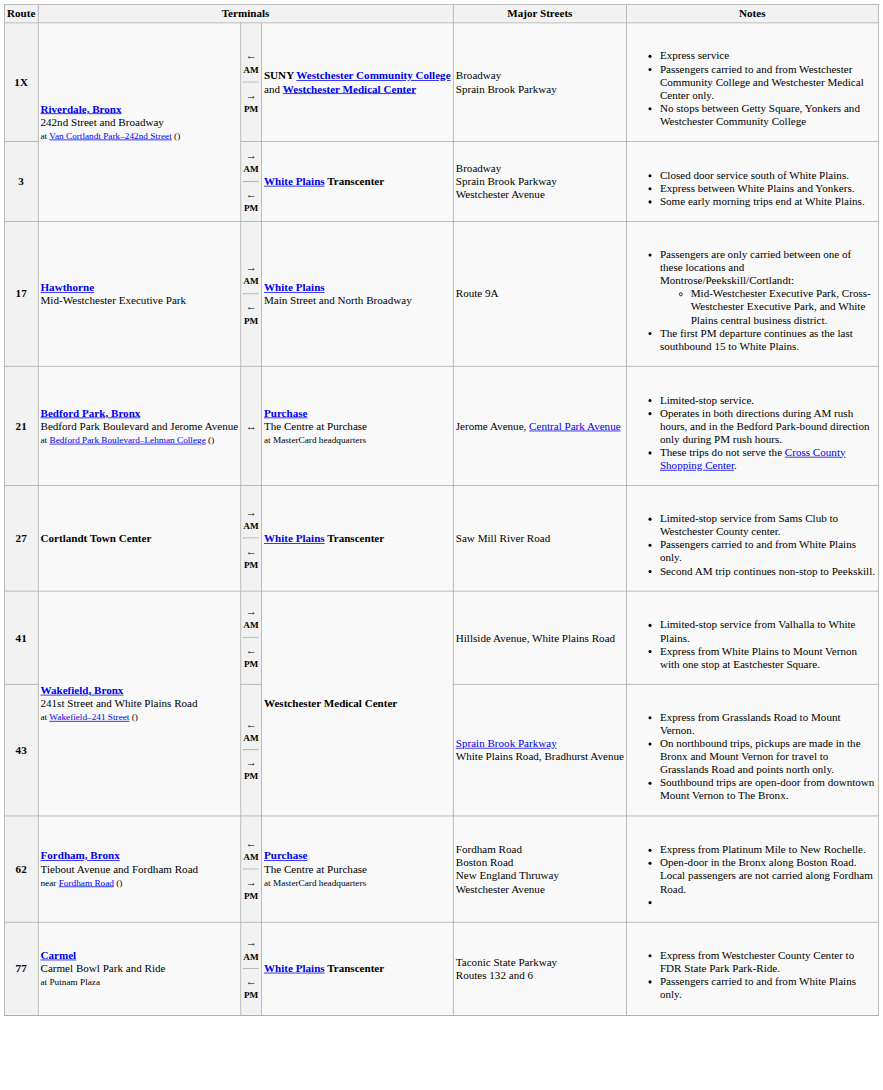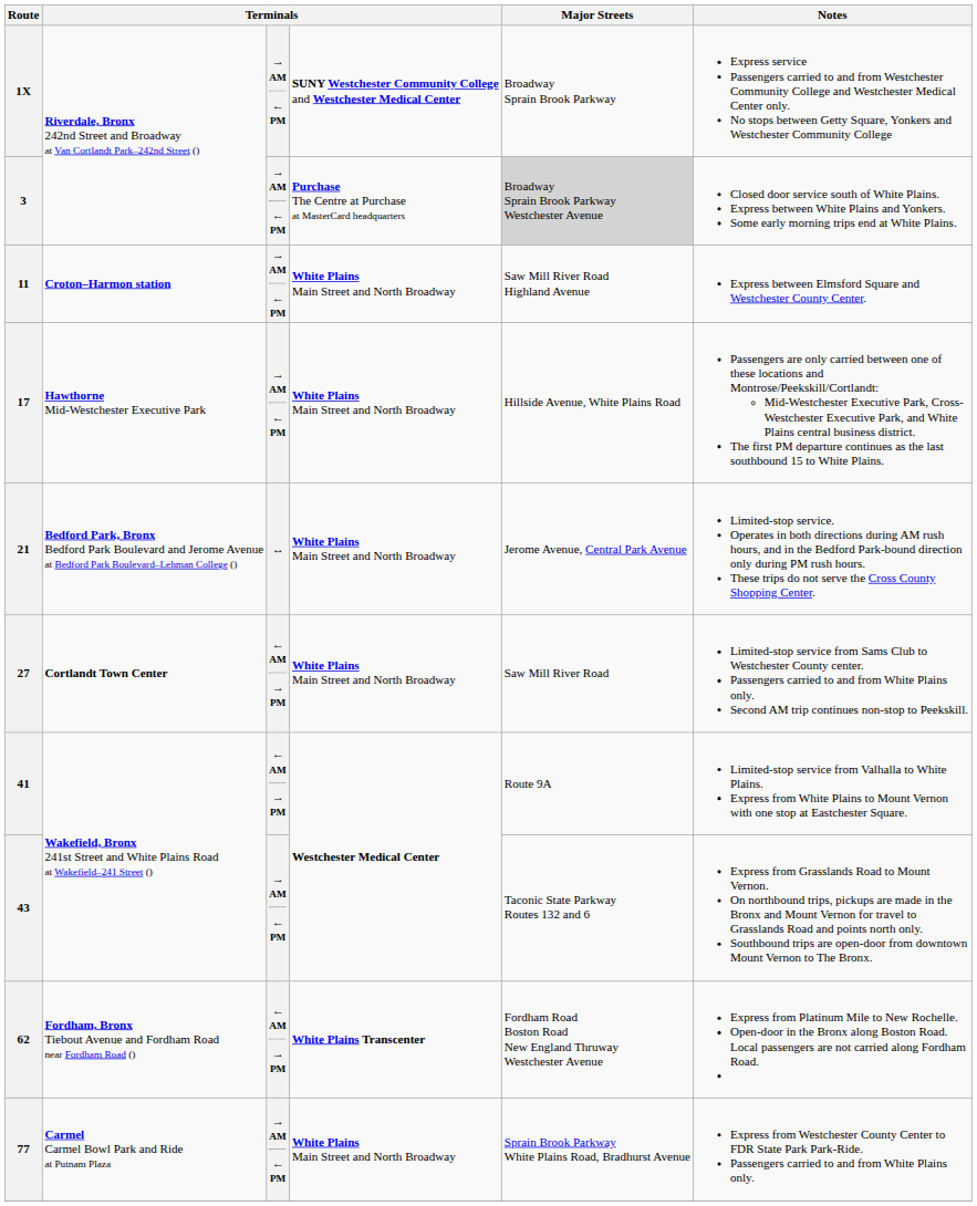 <table class=wikitable style="font-size: 90%;" |>
 <tr>
 <th>Route</th>
 <th colspan=3>Terminals</th>
 <th>Major Streets</th>
 <th width=320px>Notes</th>
 </tr>
 <tr>
 <th>1X</th>
 <td rowspan=2><strong><a href='#'>Riverdale, Bronx</a></strong><br>242nd Street and Broadway<br><small>at <a href='#'>Van Cortlandt Park–242nd Street</a> ()</small></td>
-<th><div><span>←</span><br><small>AM</small><hr><span>→</span><br><small>PM</small></div></th>
+<th><div><span>→</span><br><small>AM</small><hr><span>←</span><br><small>PM</small></div></th>
 <td><strong>SUNY <a href='#'>Westchester Community College</a></strong><br>and <strong><a href='#'>Westchester Medical Center</a></strong></td>
 <td>Broadway<br>Sprain Brook Parkway</td>
 <td><br><ul><li>Express service</li><li>Passengers carried to and from Westchester Community College and Westchester Medical Center only.</li><li>No stops between Getty Square, Yonkers and Westchester Community College</li></ul></td>
 </tr>
 <tr>
 <th>3</th>
 <th><div><span>→</span><br><small>AM</small><hr><span>←</span><br><small>PM</small></div></th>
-<td><strong><a href='#'>White Plains</a> Transcenter</strong></td>
-<td>Broadway<br>Sprain Brook Parkway<br>Westchester Avenue</td>
+<td><strong><a href='#'>Purchase</a></strong><br>The Centre at Purchase<br><small>at MasterCard headquarters</small></td>
+<td style="background: lightgrey;">Broadway<br>Sprain Brook Parkway<br>Westchester Avenue</td>
 <td><br><ul><li>Closed door service south of White Plains.</li><li>Express between White Plains and Yonkers.</li><li>Some early morning trips end at White Plains.</li></ul></td>
+</tr>
+<tr>
+<th>11</th>
+<td><strong><a href='#'>Croton–Harmon station</a></strong></td>
+<th><div><span>→</span><br><small>AM</small><hr><span>←</span><br><small>PM</small></div></th>
+<td><strong><a href='#'>White Plains</a></strong><br>Main Street and North Broadway</td>
+<td>Saw Mill River Road<br>Highland Avenue</td>
+<td><br><ul><li>Express between Elmsford Square and <a href='#'>Westchester County Center</a>.</li></ul></td>
 </tr>
 <tr>
 <th>17</th>
 <td><strong><a href='#'>Hawthorne</a></strong><br>Mid-Westchester Executive Park</td>
 <th><div><span>→</span><br><small>AM</small><hr><span>←</span><br><small>PM</small></div></th>
 <td><strong><a href='#'>White Plains</a></strong><br>Main Street and North Broadway</td>
-<td>Route 9A</td>
+<td>Hillside Avenue, White Plains Road</td>
 <td><br><ul><li>Passengers are only carried between one of these locations and Montrose/Peekskill/Cortlandt:<ul><li>Mid-Westchester Executive Park, Cross-Westchester Executive Park, and White Plains central business district.</li></ul></li><li>The first PM departure continues as the last southbound 15 to White Plains.</li></ul></td>
 </tr>
 <tr>
 <th>21</th>
 <td><strong><a href='#'>Bedford Park, Bronx</a></strong><br>Bedford Park Boulevard and Jerome Avenue<br><small>at <a href='#'>Bedford Park Boulevard–Lehman College</a> ()</small></td>
 <th><span>↔</span></th>
-<td><strong><a href='#'>Purchase</a></strong><br>The Centre at Purchase<br><small>at MasterCard headquarters</small></td>
+<td><strong><a href='#'>White Plains</a></strong><br>Main Street and North Broadway</td>
 <td>Jerome Avenue, <a href='#'>Central Park Avenue</a></td>
 <td><br><ul><li>Limited-stop service.</li><li>Operates in both directions during AM rush hours, and in the Bedford Park-bound direction only during PM rush hours.</li><li>These trips do not serve the <a href='#'>Cross County Shopping Center</a>.</li></ul></td>
 </tr>
 <tr>
 <th>27</th>
 <td><strong>Cortlandt Town Center</strong></td>
-<th><div><span>→</span><br><small>AM</small><hr><span>←</span><br><small>PM</small></div></th>
-<td><strong><a href='#'>White Plains</a> Transcenter</strong></td>
+<th><div><span>←</span><br><small>AM</small><hr><span>→</span><br><small>PM</small></div></th>
+<td><strong><a href='#'>White Plains</a></strong><br>Main Street and North Broadway</td>
 <td>Saw Mill River Road</td>
 <td><br><ul><li>Limited-stop service from Sams Club to Westchester County center.</li><li>Passengers carried to and from White Plains only.</li><li>Second AM trip continues non-stop to Peekskill.</li></ul></td>
 </tr>
 <tr>
 <th>41</th>
 <td rowspan=2><strong><a href='#'>Wakefield, Bronx</a></strong><br>241st Street and White Plains Road<br><small>at <a href='#'>Wakefield–241 Street</a> ()</small></td>
-<th><div><span>→</span><br><small>AM</small><hr><span>←</span><br><small>PM</small></div></th>
+<th><div><span>←</span><br><small>AM</small><hr><span>→</span><br><small>PM</small></div></th>
 <td rowspan=2><strong>Westchester Medical Center</strong></td>
-<td>Hillside Avenue, White Plains Road</td>
+<td>Route 9A</td>
 <td><br><ul><li>Limited-stop service from Valhalla to White Plains.</li><li>Express from White Plains to Mount Vernon with one stop at Eastchester Square.</li></ul></td>
 </tr>
 <tr>
 <th>43</th>
-<th><div><span>←</span><br><small>AM</small><hr><span>→</span><br><small>PM</small></div></th>
-<td><a href='#'>Sprain Brook Parkway</a><br>White Plains Road, Bradhurst Avenue</td>
+<th><div><span>→</span><br><small>AM</small><hr><span>←</span><br><small>PM</small></div></th>
+<td>Taconic State Parkway<br>Routes 132 and 6</td>
 <td><br><ul><li>Express from Grasslands Road to Mount Vernon.</li><li>On northbound trips, pickups are made in the Bronx and Mount Vernon for travel to Grasslands Road and points north only.</li><li>Southbound trips are open-door from downtown Mount Vernon to The Bronx.</li></ul></td>
 </tr>
 <tr>
 <th>62</th>
 <td><strong><a href='#'>Fordham, Bronx</a></strong><br>Tiebout Avenue and Fordham Road<br><small>near <a href='#'>Fordham Road</a> ()</small></td>
 <th><div><span>←</span><br><small>AM</small><hr><span>→</span><br><small>PM</small></div></th>
-<td><strong><a href='#'>Purchase</a></strong><br>The Centre at Purchase<br><small>at MasterCard headquarters</small></td>
+<td><strong><a href='#'>White Plains</a> Transcenter</strong></td>
 <td>Fordham Road<br>Boston Road<br>New England Thruway<br>Westchester Avenue</td>
 <td><br><ul><li>Express from Platinum Mile to New Rochelle.</li><li>Open-door in the Bronx along Boston Road. Local passengers are not carried along Fordham Road.</li><li></li></ul></td>
 </tr>
 <tr>
 <th>77</th>
 <td><strong><a href='#'>Carmel</a></strong><br>Carmel Bowl Park and Ride<br><small>at Putnam Plaza</small></td>
 <th><div><span>→</span><br><small>AM</small><hr><span>←</span><br><small>PM</small></div></th>
-<td><strong><a href='#'>White Plains</a> Transcenter</strong></td>
-<td>Taconic State Parkway<br>Routes 132 and 6</td>
+<td><strong><a href='#'>White Plains</a></strong><br>Main Street and North Broadway</td>
+<td><a href='#'>Sprain Brook Parkway</a><br>White Plains Road, Bradhurst Avenue</td>
 <td><br><ul><li>Express from Westchester County Center to FDR State Park Park-Ride.</li><li>Passengers carried to and from White Plains only.</li></ul></td>
 </tr>
 <tr>
 </tr>
 </table>
